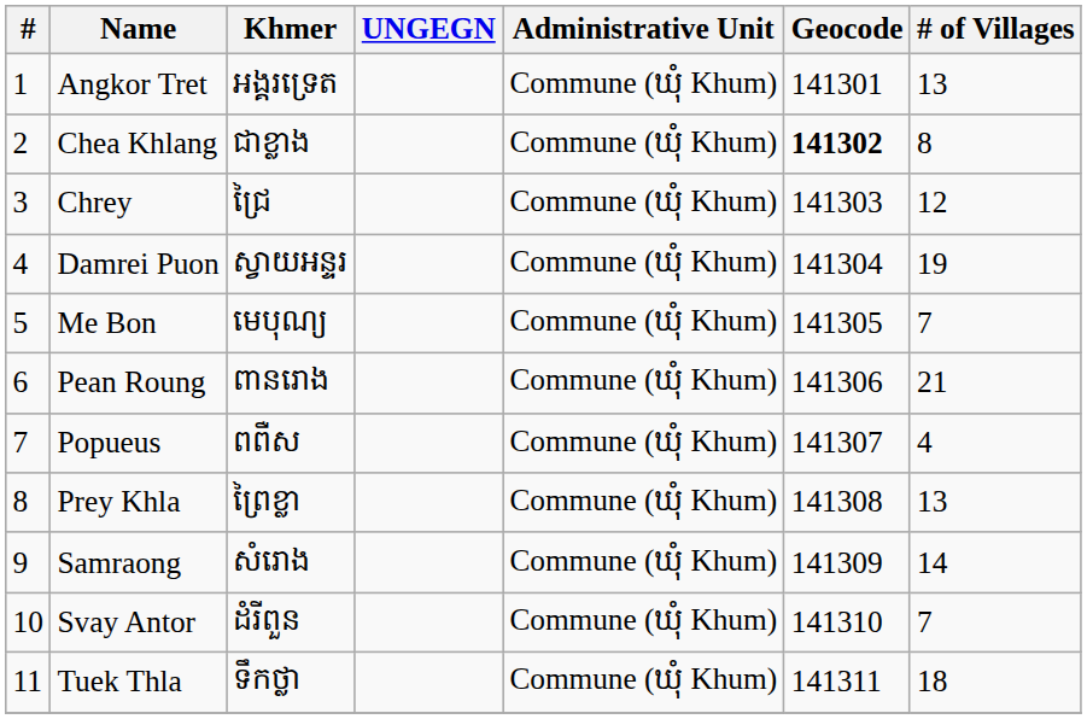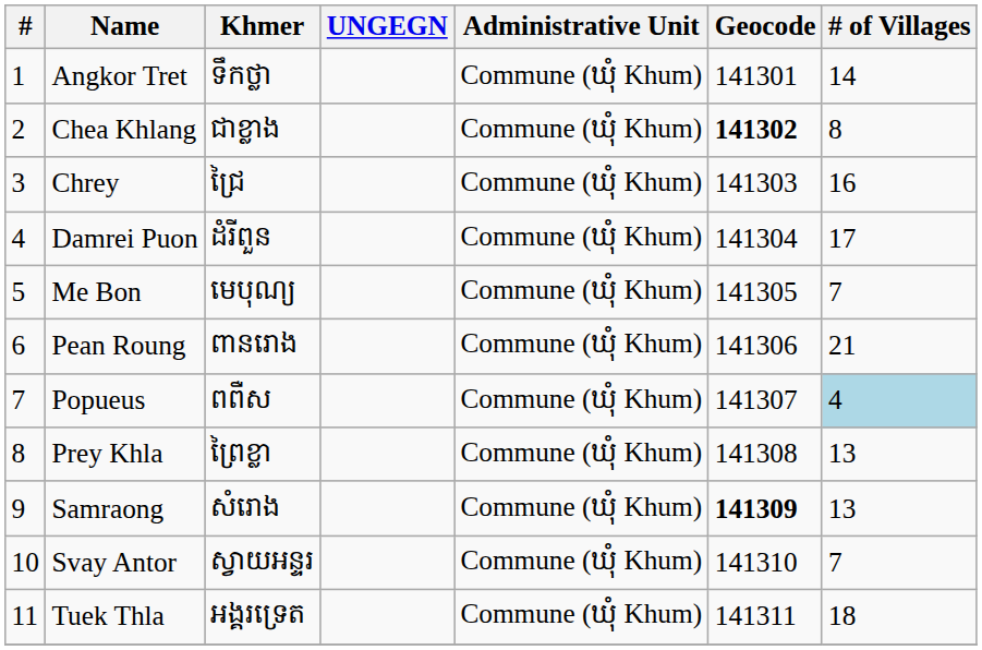 <table class="wikitable sortable">
 <tr>
 <th>#</th>
 <th>Name</th>
 <th>Khmer</th>
 <th><a href='#'>UNGEGN</a></th>
 <th>Administrative Unit</th>
 <th>Geocode</th>
 <th># of Villages</th>
 </tr>
 <tr>
 <td>1</td>
 <td>Angkor Tret</td>
-<td>អង្គរទ្រេត</td>
+<td>ទឹកថ្លា</td>
 <td></td>
 <td>Commune (ឃុំ Khum)</td>
 <td>141301</td>
-<td>13</td>
+<td>14</td>
 </tr>
 <tr>
 <td>2</td>
 <td>Chea Khlang</td>
 <td>ជាខ្លាង</td>
 <td></td>
 <td>Commune (ឃុំ Khum)</td>
 <td><strong>141302</strong></td>
 <td>8</td>
 </tr>
 <tr>
 <td>3</td>
 <td>Chrey</td>
 <td>ជ្រៃ</td>
 <td></td>
 <td>Commune (ឃុំ Khum)</td>
 <td>141303</td>
-<td>12</td>
+<td>16</td>
 </tr>
 <tr>
 <td>4</td>
 <td>Damrei Puon</td>
-<td>ស្វាយអន្ទរ</td>
+<td>ដំរីពួន</td>
 <td></td>
 <td>Commune (ឃុំ Khum)</td>
 <td>141304</td>
-<td>19</td>
+<td>17</td>
 </tr>
 <tr>
 <td>5</td>
 <td>Me Bon</td>
 <td>មេបុណ្យ</td>
 <td></td>
 <td>Commune (ឃុំ Khum)</td>
 <td>141305</td>
 <td>7</td>
 </tr>
 <tr>
 <td>6</td>
 <td>Pean Roung</td>
 <td>ពានរោង</td>
 <td></td>
 <td>Commune (ឃុំ Khum)</td>
 <td>141306</td>
 <td>21</td>
 </tr>
 <tr>
 <td>7</td>
 <td>Popueus</td>
 <td>ពពឺស</td>
 <td></td>
 <td>Commune (ឃុំ Khum)</td>
 <td>141307</td>
-<td>4</td>
+<td style="background: lightblue;">4</td>
 </tr>
 <tr>
 <td>8</td>
 <td>Prey Khla</td>
 <td>ព្រៃខ្លា</td>
 <td></td>
 <td>Commune (ឃុំ Khum)</td>
 <td>141308</td>
 <td>13</td>
 </tr>
 <tr>
 <td>9</td>
 <td>Samraong</td>
 <td>សំរោង</td>
 <td></td>
 <td>Commune (ឃុំ Khum)</td>
-<td>141309</td>
-<td>14</td>
+<td><strong>141309</strong></td>
+<td>13</td>
 </tr>
 <tr>
 <td>10</td>
 <td>Svay Antor</td>
-<td>ដំរីពួន</td>
+<td>ស្វាយអន្ទរ</td>
 <td></td>
 <td>Commune (ឃុំ Khum)</td>
 <td>141310</td>
 <td>7</td>
 </tr>
 <tr>
 <td>11</td>
 <td>Tuek Thla</td>
-<td>ទឹកថ្លា</td>
+<td>អង្គរទ្រេត</td>
 <td></td>
 <td>Commune (ឃុំ Khum)</td>
 <td>141311</td>
 <td>18</td>
 </tr>
 <tr>
 </tr>
 </table>
